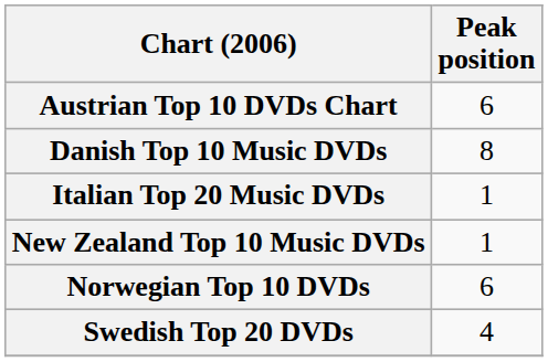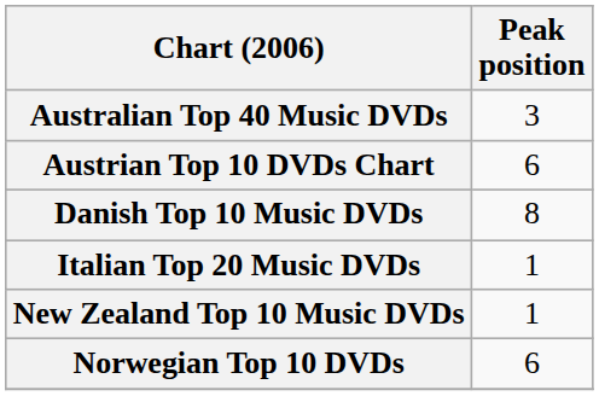 <table class="wikitable sortable plainrowheaders">
 <tr>
 <th scope="col">Chart (2006)</th>
 <th scope="col">Peak<br>position</th>
+</tr>
+<tr>
+<th scope="row">Australian Top 40 Music DVDs</th>
+<td style="text-align:center;">3</td>
 </tr>
 <tr>
 <th scope="row">Austrian Top 10 DVDs Chart</th>
 <td style="text-align:center;">6</td>
 </tr>
 <tr>
 <th scope="row">Danish Top 10 Music DVDs</th>
 <td style="text-align:center;">8</td>
 </tr>
 <tr>
 <th scope="row">Italian Top 20 Music DVDs</th>
 <td style="text-align:center;">1</td>
 </tr>
 <tr>
 <th scope="row">New Zealand Top 10 Music DVDs</th>
 <td style="text-align:center;">1</td>
 </tr>
 <tr>
 <th scope="row">Norwegian Top 10 DVDs</th>
 <td style="text-align:center;">6</td>
 </tr>
 <tr>
-<th scope="row">Swedish Top 20 DVDs</th>
-<td style="text-align:center;">4</td>
-</tr>
-<tr>
 </tr>
 </table>
